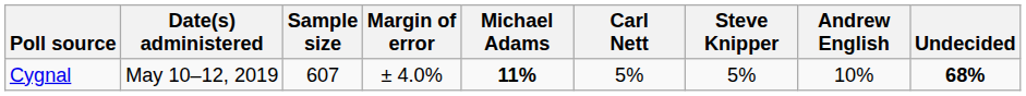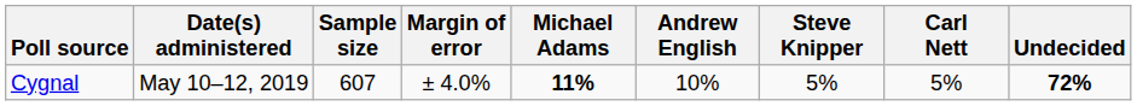 <table class="wikitable" style="text-align:center;font-size:90%;">
 <tr valign= bottom>
 <th>Poll source</th>
 <th>Date(s)<br>administered</th>
 <th>Sample<br>size</th>
 <th>Margin of<br>error</th>
 <th style="width:75px;">Michael<br>Adams</th>
+<th style="width:75px;">Andrew<br>English</th>
+<th style="width:75px;">Steve<br>Knipper</th>
 <th style="width:75px;">Carl<br>Nett</th>
-<th style="width:75px;">Steve<br>Knipper</th>
-<th style="width:75px;">Andrew<br>English</th>
 <th style="width:50px;">Undecided</th>
 </tr>
 <tr>
 <td style="text-align:left;"><a href='#'>Cygnal</a></td>
 <td>May 10–12, 2019</td>
 <td>607</td>
 <td>± 4.0%</td>
 <td><strong>11%</strong></td>
+<td>10%</td>
 <td>5%</td>
 <td>5%</td>
-<td>10%</td>
-<td><strong>68%</strong></td>
+<td><strong>72%</strong></td>
 </tr>
 </table>
